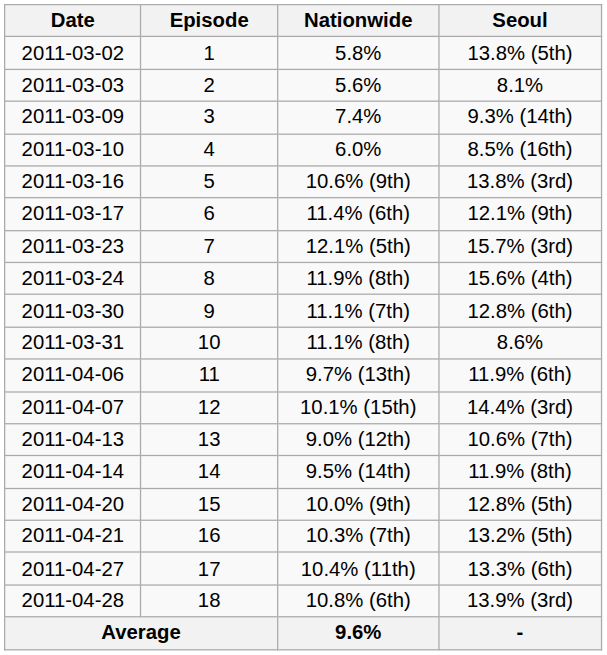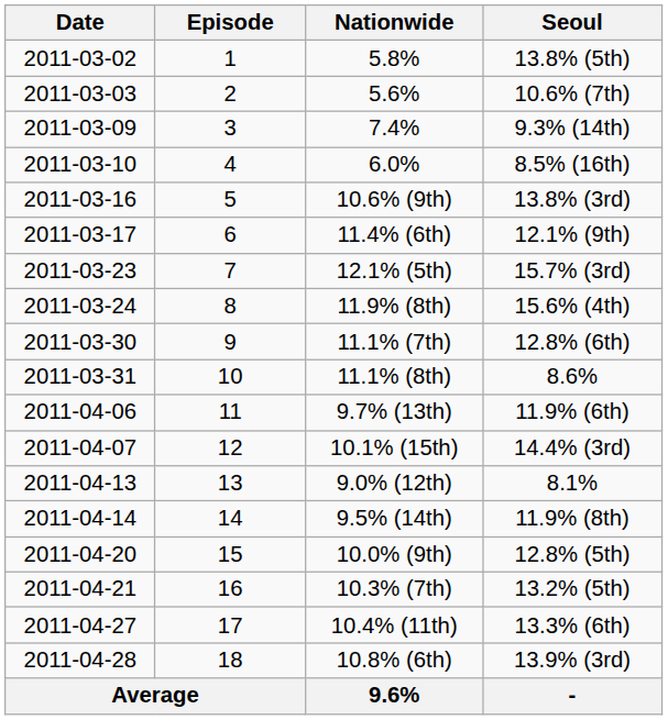 <table class="wikitable">
 <tr>
 <th width=100>Date</th>
 <th width=100>Episode</th>
 <th width=120>Nationwide</th>
 <th width=120>Seoul</th>
 </tr>
 <tr align=center>
 <td>2011-03-02</td>
 <td>1</td>
 <td>5.8%</td>
 <td>13.8% (5th)</td>
 </tr>
 <tr align=center>
 <td>2011-03-03</td>
 <td>2</td>
 <td>5.6%</td>
-<td>8.1%</td>
+<td>10.6% (7th)</td>
 </tr>
 <tr align=center>
 <td>2011-03-09</td>
 <td>3</td>
 <td>7.4%</td>
 <td>9.3% (14th)</td>
 </tr>
 <tr align=center>
 <td>2011-03-10</td>
 <td>4</td>
 <td>6.0%</td>
 <td>8.5% (16th)</td>
 </tr>
 <tr align=center>
 <td>2011-03-16</td>
 <td>5</td>
 <td>10.6% (9th)</td>
 <td>13.8% (3rd)</td>
 </tr>
 <tr align=center>
 <td>2011-03-17</td>
 <td>6</td>
 <td>11.4% (6th)</td>
 <td>12.1% (9th)</td>
 </tr>
 <tr align=center>
 <td>2011-03-23</td>
 <td>7</td>
 <td>12.1% (5th)</td>
 <td>15.7% (3rd)</td>
 </tr>
 <tr align=center>
 <td>2011-03-24</td>
 <td>8</td>
 <td>11.9% (8th)</td>
 <td>15.6% (4th)</td>
 </tr>
 <tr align=center>
 <td>2011-03-30</td>
 <td>9</td>
 <td>11.1% (7th)</td>
 <td>12.8% (6th)</td>
 </tr>
 <tr align=center>
 <td>2011-03-31</td>
 <td>10</td>
 <td>11.1% (8th)</td>
 <td>8.6%</td>
 </tr>
 <tr align=center>
 <td>2011-04-06</td>
 <td>11</td>
 <td>9.7% (13th)</td>
 <td>11.9% (6th)</td>
 </tr>
 <tr align=center>
 <td>2011-04-07</td>
 <td>12</td>
 <td>10.1% (15th)</td>
 <td>14.4% (3rd)</td>
 </tr>
 <tr align=center>
 <td>2011-04-13</td>
 <td>13</td>
 <td>9.0% (12th)</td>
-<td>10.6% (7th)</td>
+<td>8.1%</td>
 </tr>
 <tr align=center>
 <td>2011-04-14</td>
 <td>14</td>
 <td>9.5% (14th)</td>
 <td>11.9% (8th)</td>
 </tr>
 <tr align=center>
 <td>2011-04-20</td>
 <td>15</td>
 <td>10.0% (9th)</td>
 <td>12.8% (5th)</td>
 </tr>
 <tr align=center>
 <td>2011-04-21</td>
 <td>16</td>
 <td>10.3% (7th)</td>
 <td>13.2% (5th)</td>
 </tr>
 <tr align=center>
 <td>2011-04-27</td>
 <td>17</td>
 <td>10.4% (11th)</td>
 <td>13.3% (6th)</td>
 </tr>
 <tr align=center>
 <td>2011-04-28</td>
 <td>18</td>
 <td>10.8% (6th)</td>
 <td>13.9% (3rd)</td>
 </tr>
 <tr align="center">
 <th colspan=2>Average</th>
 <th>9.6%</th>
 <th>-</th>
 </tr>
 </table>
